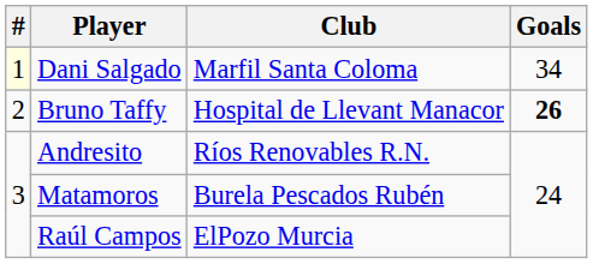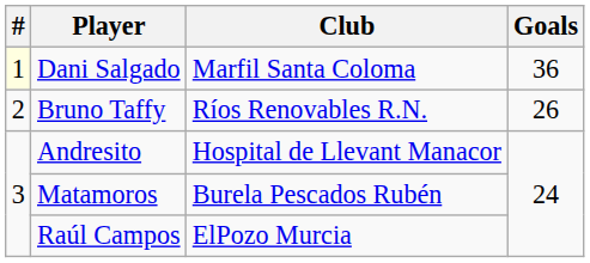 <table class="wikitable sortable" style="text-align:center">
 <tr>
 <th>#</th>
 <th>Player</th>
 <th>Club</th>
 <th>Goals</th>
 </tr>
 <tr>
 <td style="background: lightyellow;">1</td>
 <td align=left> <a href='#'>Dani Salgado</a></td>
 <td align=left><a href='#'>Marfil Santa Coloma</a></td>
-<td>34</td>
+<td>36</td>
 </tr>
 <tr>
 <td>2</td>
 <td align=left> <a href='#'>Bruno Taffy</a></td>
-<td align=left><a href='#'>Hospital de Llevant Manacor</a></td>
-<td><strong>26</strong></td>
+<td align=left><a href='#'>Ríos Renovables R.N.</a></td>
+<td>26</td>
 </tr>
 <tr>
 <td rowspan=3>3</td>
 <td align=left> <a href='#'>Andresito</a></td>
-<td align=left><a href='#'>Ríos Renovables R.N.</a></td>
+<td align=left><a href='#'>Hospital de Llevant Manacor</a></td>
 <td rowspan=3>24</td>
 </tr>
 <tr>
 <td align=left> <a href='#'>Matamoros</a></td>
 <td align=left><a href='#'>Burela Pescados Rubén</a></td>
 </tr>
 <tr>
 <td align=left> <a href='#'>Raúl Campos</a></td>
 <td align=left><a href='#'>ElPozo Murcia</a></td>
 </tr>
 </table>
